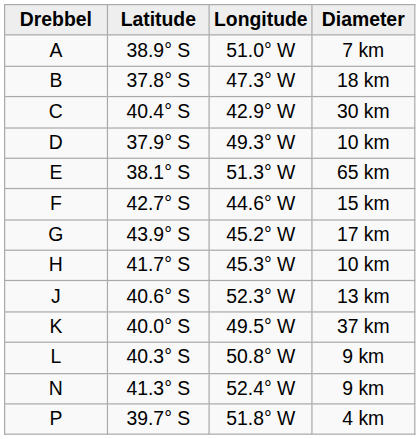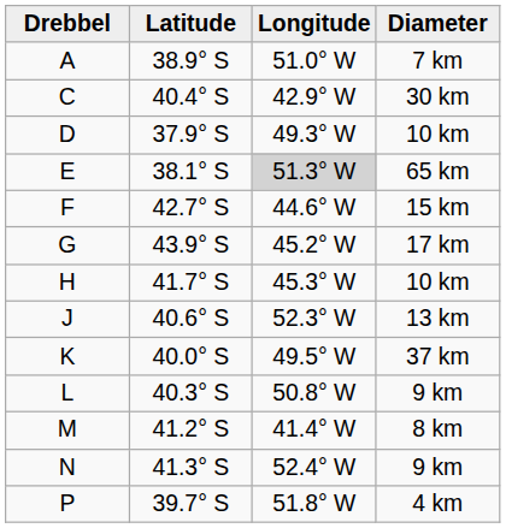 <table class="wikitable">
 <tr>
 <th width="25%" style="background:#eeeeee;">Drebbel</th>
 <th width="25%" style="background:#eeeeee;">Latitude</th>
 <th width="25%" style="background:#eeeeee;">Longitude</th>
 <th width="25%" style="background:#eeeeee;">Diameter</th>
 </tr>
 <tr>
 <td align="center">A</td>
 <td align="center">38.9° S</td>
 <td align="center">51.0° W</td>
 <td align="center">7 km</td>
-</tr>
-<tr>
-<td align="center">B</td>
-<td align="center">37.8° S</td>
-<td align="center">47.3° W</td>
-<td align="center">18 km</td>
 </tr>
 <tr>
 <td align="center">C</td>
 <td align="center">40.4° S</td>
 <td align="center">42.9° W</td>
 <td align="center">30 km</td>
 </tr>
 <tr>
 <td align="center">D</td>
 <td align="center">37.9° S</td>
 <td align="center">49.3° W</td>
 <td align="center">10 km</td>
 </tr>
 <tr>
 <td align="center">E</td>
 <td align="center">38.1° S</td>
-<td align="center">51.3° W</td>
+<td align="center" style="background: lightgrey;">51.3° W</td>
 <td align="center">65 km</td>
 </tr>
 <tr>
 <td align="center">F</td>
 <td align="center">42.7° S</td>
 <td align="center">44.6° W</td>
 <td align="center">15 km</td>
 </tr>
 <tr>
 <td align="center">G</td>
 <td align="center">43.9° S</td>
 <td align="center">45.2° W</td>
 <td align="center">17 km</td>
 </tr>
 <tr>
 <td align="center">H</td>
 <td align="center">41.7° S</td>
 <td align="center">45.3° W</td>
 <td align="center">10 km</td>
 </tr>
 <tr>
 <td align="center">J</td>
 <td align="center">40.6° S</td>
 <td align="center">52.3° W</td>
 <td align="center">13 km</td>
 </tr>
 <tr>
 <td align="center">K</td>
 <td align="center">40.0° S</td>
 <td align="center">49.5° W</td>
 <td align="center">37 km</td>
 </tr>
 <tr>
 <td align="center">L</td>
 <td align="center">40.3° S</td>
 <td align="center">50.8° W</td>
 <td align="center">9 km</td>
 </tr>
 <tr>
+<td align="center">M</td>
+<td align="center">41.2° S</td>
+<td align="center">41.4° W</td>
+<td align="center">8 km</td>
+</tr>
+<tr>
 <td align="center">N</td>
 <td align="center">41.3° S</td>
 <td align="center">52.4° W</td>
 <td align="center">9 km</td>
 </tr>
 <tr>
 <td align="center">P</td>
 <td align="center">39.7° S</td>
 <td align="center">51.8° W</td>
 <td align="center">4 km</td>
 </tr>
 </table>
